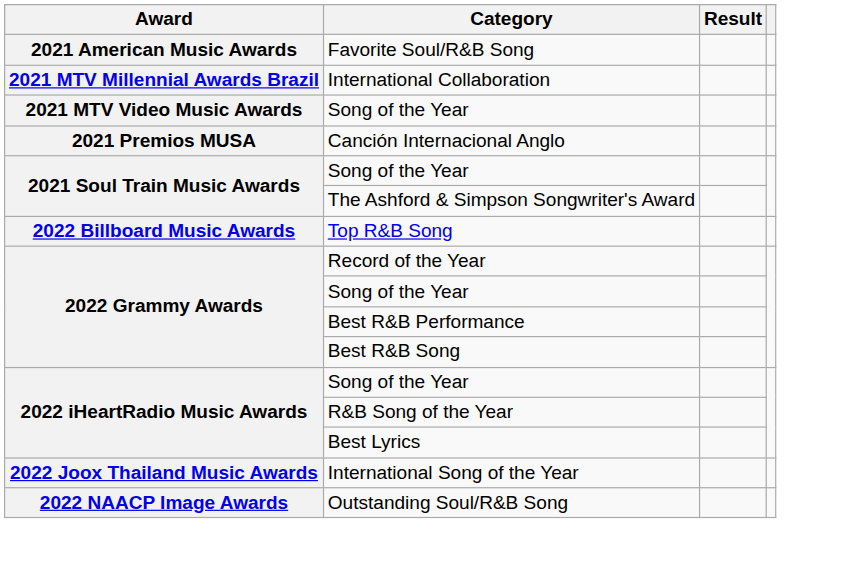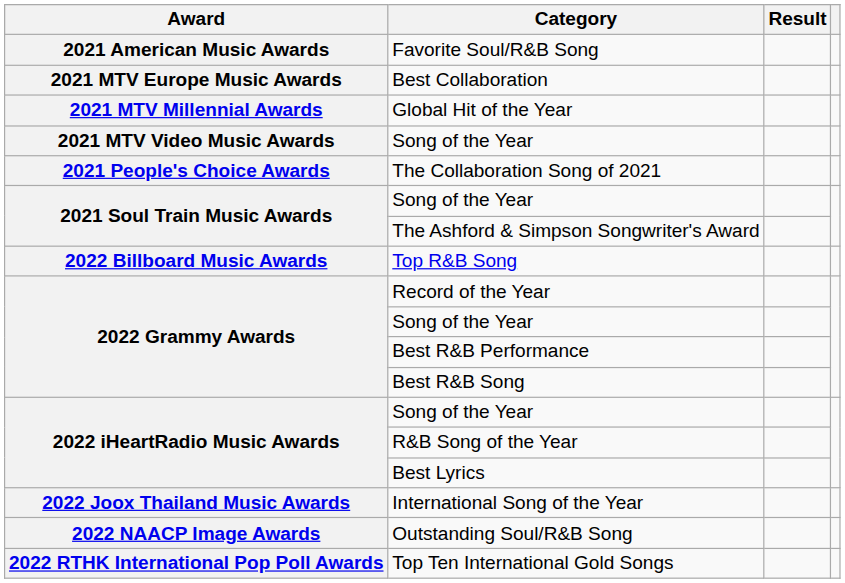 <table class="wikitable plainrowheaders sortable">
 <tr style="background:#ccc; text-align:center;">
 <th scope="col">Award</th>
 <th scope="col">Category</th>
 <th scope="col">Result</th>
 <th scope="col" class="unsortable"></th>
 </tr>
 <tr>
 <th scope="row">2021 American Music Awards</th>
 <td>Favorite Soul/R&B Song</td>
 <td></td>
 <td style="text-align:center;"></td>
 </tr>
 <tr>
-<th scope="row"><a href='#'>2021 MTV Millennial Awards Brazil</a></th>
-<td>International Collaboration</td>
+<th scope="row">2021 MTV Europe Music Awards</th>
+<td>Best Collaboration</td>
+<td></td>
+<td style="text-align:center;"></td>
+</tr>
+<tr>
+<th scope="row"><a href='#'>2021 MTV Millennial Awards</a></th>
+<td>Global Hit of the Year</td>
 <td></td>
 <td style="text-align:center;"></td>
 </tr>
 <tr>
 <th scope="row">2021 MTV Video Music Awards</th>
 <td>Song of the Year</td>
 <td></td>
 <td style="text-align:center;"></td>
 </tr>
 <tr>
-<th scope="row">2021 Premios MUSA</th>
-<td>Canción Internacional Anglo</td>
+<th scope="row"><a href='#'>2021 People's Choice Awards</a></th>
+<td>The Collaboration Song of 2021</td>
 <td></td>
 <td style="text-align:center;"></td>
 </tr>
 <tr>
 <th scope="row" rowspan="2">2021 Soul Train Music Awards</th>
 <td>Song of the Year</td>
 <td></td>
 <td rowspan="2" style="text-align:center;"></td>
 </tr>
 <tr>
 <td>The Ashford & Simpson Songwriter's Award</td>
 <td></td>
 </tr>
 <tr>
 <th scope="row"><a href='#'>2022 Billboard Music Awards</a></th>
 <td><a href='#'>Top R&B Song</a></td>
 <td></td>
 <td style="text-align:center;"></td>
 </tr>
 <tr>
 <th scope="row" rowspan="4">2022 Grammy Awards</th>
 <td>Record of the Year</td>
 <td></td>
 <td rowspan="4" style="text-align:center;"></td>
 </tr>
 <tr>
 <td>Song of the Year</td>
 <td></td>
 </tr>
 <tr>
 <td>Best R&B Performance</td>
 <td></td>
 </tr>
 <tr>
 <td>Best R&B Song</td>
 <td></td>
 </tr>
 <tr>
 <th scope="row" rowspan="3">2022 iHeartRadio Music Awards</th>
 <td>Song of the Year</td>
 <td></td>
 <td rowspan="3" style="text-align:center;"></td>
 </tr>
 <tr>
 <td>R&B Song of the Year</td>
 <td></td>
 </tr>
 <tr>
 <td>Best Lyrics</td>
 <td></td>
 </tr>
 <tr>
 <th scope="row"><a href='#'>2022 Joox Thailand Music Awards</a></th>
 <td>International Song of the Year</td>
 <td></td>
 <td style="text-align:center;"></td>
 </tr>
 <tr>
 <th scope="row"><a href='#'>2022 NAACP Image Awards</a></th>
 <td>Outstanding Soul/R&B Song</td>
 <td></td>
 <td style="text-align:center;"></td>
 </tr>
+<tr>
+<th scope="row"><a href='#'>2022 RTHK International Pop Poll Awards</a></th>
+<td>Top Ten International Gold Songs</td>
+<td></td>
+<td style="text-align:center;"></td>
+</tr>
 </table>
